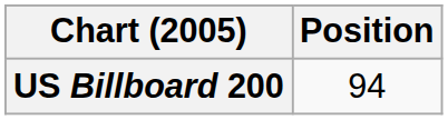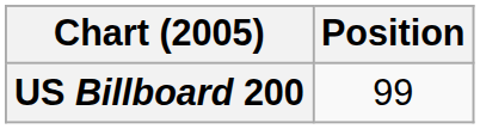 <table class="wikitable plainrowheaders">
 <tr>
 <th>Chart (2005)</th>
 <th>Position</th>
 </tr>
 <tr>
 <th scope="row">US <em>Billboard</em> 200</th>
-<td style="text-align:center;">94</td>
+<td style="text-align:center;">99</td>
 </tr>
 </table>
